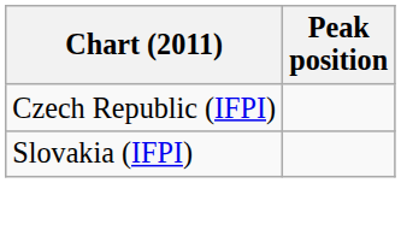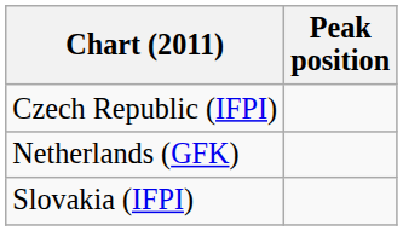 <table class="wikitable plainrowheaders sortable">
 <tr>
 <th>Chart (2011)</th>
 <th>Peak<br>position</th>
 </tr>
 <tr>
 <td>Czech Republic (<a href='#'>IFPI</a>)</td>
 <td></td>
 </tr>
 <tr>
+<td>Netherlands (<a href='#'>GFK</a>)</td>
+<td></td>
+</tr>
+<tr>
 <td>Slovakia (<a href='#'>IFPI</a>)</td>
 <td></td>
 </tr>
 </table>
